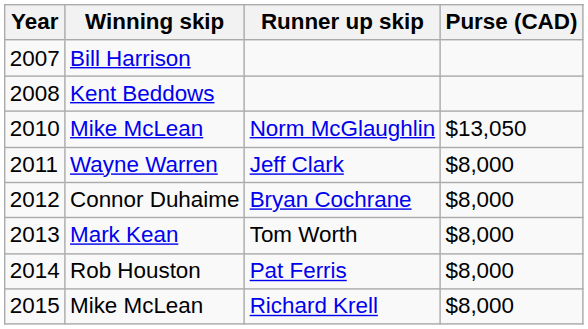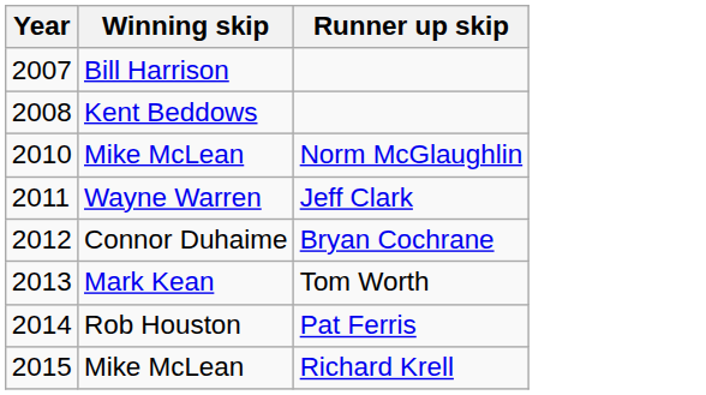 <table class="wikitable">
 <tr>
 <th>Year</th>
 <th>Winning skip</th>
 <th>Runner up skip</th>
-<th>Purse (CAD)</th>
 </tr>
 <tr>
 <td>2007</td>
 <td> <a href='#'>Bill Harrison</a></td>
-<td></td>
 <td></td>
 </tr>
 <tr>
 <td>2008</td>
 <td> <a href='#'>Kent Beddows</a></td>
 <td></td>
-<td></td>
 </tr>
 <tr>
 <td>2010</td>
 <td> <a href='#'>Mike McLean</a></td>
 <td> <a href='#'>Norm McGlaughlin</a></td>
-<td>$13,050</td>
 </tr>
 <tr>
 <td>2011</td>
 <td> <a href='#'>Wayne Warren</a></td>
 <td> <a href='#'>Jeff Clark</a></td>
-<td>$8,000</td>
 </tr>
 <tr>
 <td>2012</td>
 <td> Connor Duhaime</td>
 <td> <a href='#'>Bryan Cochrane</a></td>
-<td>$8,000</td>
 </tr>
 <tr>
 <td>2013</td>
 <td> <a href='#'>Mark Kean</a></td>
 <td> Tom Worth</td>
-<td>$8,000</td>
 </tr>
 <tr>
 <td>2014</td>
 <td> Rob Houston</td>
 <td> <a href='#'>Pat Ferris</a></td>
-<td>$8,000</td>
 </tr>
 <tr>
 <td>2015</td>
 <td> Mike McLean</td>
 <td> <a href='#'>Richard Krell</a></td>
-<td>$8,000</td>
 </tr>
 </table>
